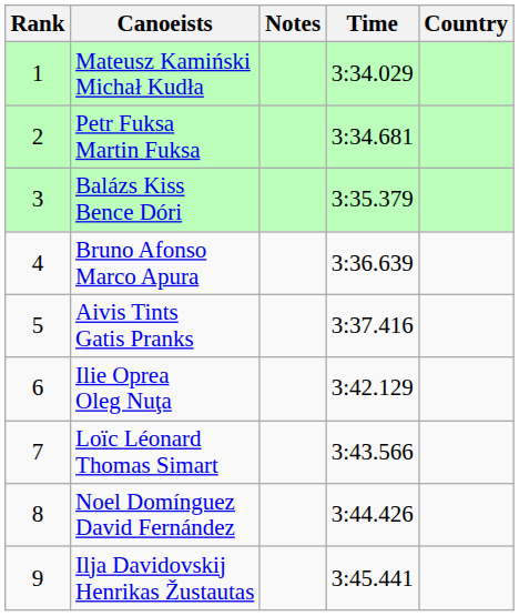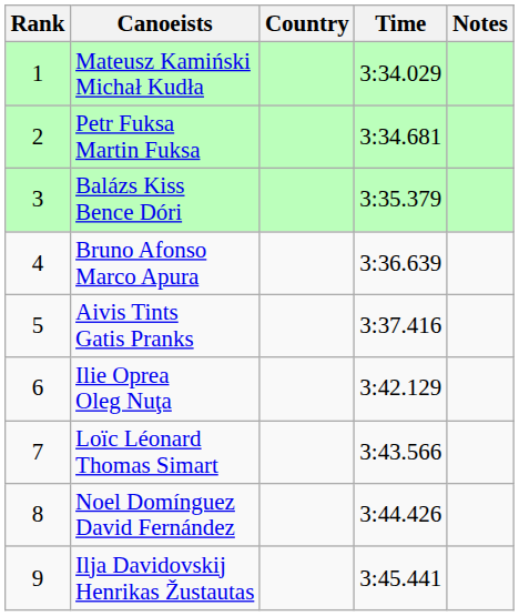 <table class="wikitable" style="text-align:center">
 <tr>
 <th>Rank</th>
 <th>Canoeists</th>
+<th>Country</th>
+<th>Time</th>
 <th>Notes</th>
-<th>Time</th>
-<th>Country</th>
 </tr>
 <tr bgcolor=bbffbb>
 <td>1</td>
 <td align=left><a href='#'>Mateusz Kamiński</a><br><a href='#'>Michał Kudła</a></td>
+<td align=left></td>
+<td>3:34.029</td>
 <td></td>
-<td>3:34.029</td>
-<td align=left></td>
 </tr>
 <tr bgcolor=bbffbb>
 <td>2</td>
 <td align=left><a href='#'>Petr Fuksa</a><br><a href='#'>Martin Fuksa</a></td>
+<td align=left></td>
+<td>3:34.681</td>
 <td></td>
-<td>3:34.681</td>
-<td align=left></td>
 </tr>
 <tr bgcolor=bbffbb>
 <td>3</td>
 <td align=left><a href='#'>Balázs Kiss</a><br><a href='#'>Bence Dóri</a></td>
+<td align=left></td>
+<td>3:35.379</td>
 <td></td>
-<td>3:35.379</td>
-<td align=left></td>
 </tr>
 <tr>
 <td>4</td>
 <td align=left><a href='#'>Bruno Afonso</a><br><a href='#'>Marco Apura</a></td>
+<td align=left></td>
+<td>3:36.639</td>
 <td></td>
-<td>3:36.639</td>
-<td align=left></td>
 </tr>
 <tr>
 <td>5</td>
 <td align=left><a href='#'>Aivis Tints</a><br><a href='#'>Gatis Pranks</a></td>
+<td align=left></td>
+<td>3:37.416</td>
 <td></td>
-<td>3:37.416</td>
-<td align=left></td>
 </tr>
 <tr>
 <td>6</td>
 <td align=left><a href='#'>Ilie Oprea</a><br><a href='#'>Oleg Nuţa</a></td>
+<td align=left></td>
+<td>3:42.129</td>
 <td></td>
-<td>3:42.129</td>
-<td align=left></td>
 </tr>
 <tr>
 <td>7</td>
 <td align=left><a href='#'>Loïc Léonard</a><br><a href='#'>Thomas Simart</a></td>
+<td align=left></td>
+<td>3:43.566</td>
 <td></td>
-<td>3:43.566</td>
-<td align=left></td>
 </tr>
 <tr>
 <td>8</td>
 <td align=left><a href='#'>Noel Domínguez</a><br><a href='#'>David Fernández</a></td>
+<td align=left></td>
+<td>3:44.426</td>
 <td></td>
-<td>3:44.426</td>
-<td align=left></td>
 </tr>
 <tr>
 <td>9</td>
 <td align=left><a href='#'>Ilja Davidovskij</a><br><a href='#'>Henrikas Žustautas</a></td>
+<td align=left></td>
+<td>3:45.441</td>
 <td></td>
-<td>3:45.441</td>
-<td align=left></td>
 </tr>
 </table>
